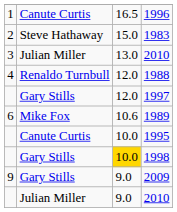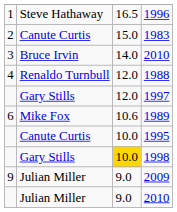 <table class="wikitable">
 <tr>
 </tr>
 <tr>
 <td>1</td>
-<td><a href='#'>Canute Curtis</a></td>
+<td>Steve Hathaway</td>
 <td>16.5</td>
 <td><a href='#'>1996</a></td>
 </tr>
 <tr>
 <td>2</td>
-<td>Steve Hathaway</td>
+<td><a href='#'>Canute Curtis</a></td>
 <td>15.0</td>
 <td><a href='#'>1983</a></td>
 </tr>
 <tr>
 <td>3</td>
-<td>Julian Miller</td>
-<td>13.0</td>
+<td><a href='#'>Bruce Irvin</a></td>
+<td>14.0</td>
 <td><a href='#'>2010</a></td>
 </tr>
 <tr>
 <td>4</td>
 <td><a href='#'>Renaldo Turnbull</a></td>
 <td>12.0</td>
 <td><a href='#'>1988</a></td>
 </tr>
 <tr>
 <td></td>
 <td><a href='#'>Gary Stills</a></td>
 <td>12.0</td>
 <td><a href='#'>1997</a></td>
 </tr>
 <tr>
 <td>6</td>
 <td><a href='#'>Mike Fox</a></td>
 <td>10.6</td>
 <td><a href='#'>1989</a></td>
 </tr>
 <tr>
 <td></td>
 <td><a href='#'>Canute Curtis</a></td>
 <td>10.0</td>
 <td><a href='#'>1995</a></td>
 </tr>
 <tr>
 <td></td>
 <td><a href='#'>Gary Stills</a></td>
 <td style="background: gold;">10.0</td>
 <td><a href='#'>1998</a></td>
 </tr>
 <tr>
 <td>9</td>
-<td><a href='#'>Gary Stills</a></td>
+<td>Julian Miller</td>
 <td>9.0</td>
 <td><a href='#'>2009</a></td>
 </tr>
 <tr>
 <td></td>
 <td>Julian Miller</td>
 <td>9.0</td>
 <td><a href='#'>2010</a></td>
 </tr>
 </table>
